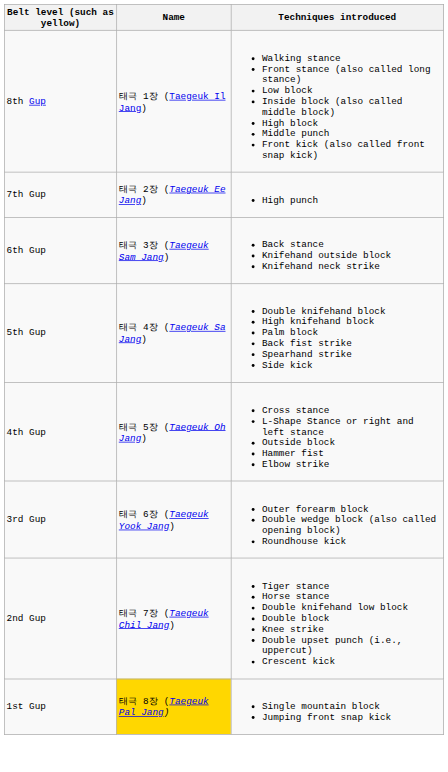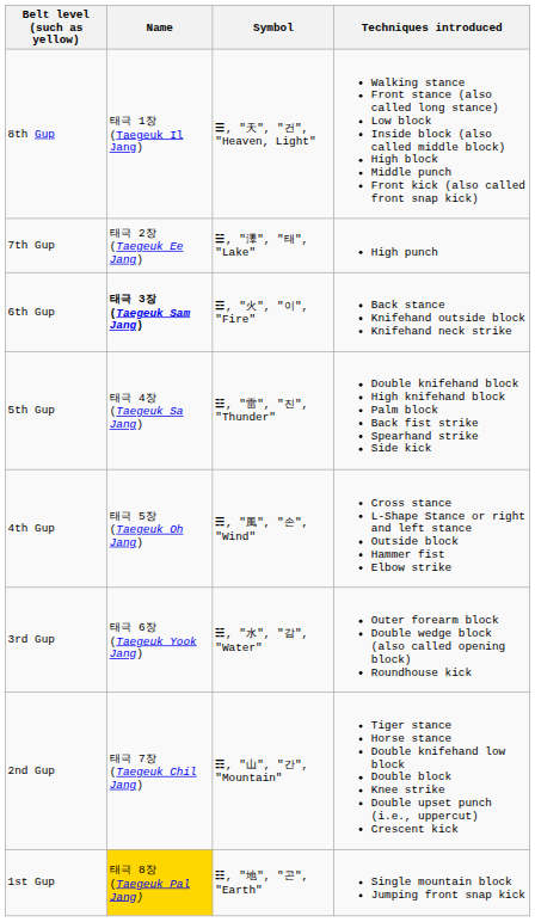 <table class="wikitable">
 <tr>
 <th>Belt level (such as yellow)</th>
 <th>Name</th>
+<th>Symbol</th>
 <th>Techniques introduced</th>
 </tr>
 <tr>
 <td>8th <a href='#'>Gup</a></td>
 <td>태극 1장 (<a href='#'>Taegeuk Il Jang</a>)</td>
+<td><strong>☰</strong>, "天", "건", "Heaven, Light"</td>
 <td><br><ul><li>Walking stance</li><li>Front stance (also called long stance)</li><li>Low block</li><li>Inside block (also called middle block)</li><li>High block</li><li>Middle punch</li><li>Front kick (also called front snap kick)</li></ul></td>
 </tr>
 <tr>
 <td>7th Gup</td>
 <td>태극 2장 (<em><a href='#'>Taegeuk Ee Jang</a></em>)</td>
+<td><strong>☱</strong>, "澤", "태", "Lake"</td>
 <td><br><ul><li>High punch</li></ul></td>
 </tr>
 <tr>
 <td>6th Gup</td>
-<td>태극 3장 (<em><a href='#'>Taegeuk Sam Jang</a></em>)</td>
+<td><strong>태극 3장 (<em><a href='#'>Taegeuk Sam Jang</a></em>)</strong></td>
+<td><strong>☲</strong>, "火", "이", "Fire"</td>
 <td><br><ul><li>Back stance</li><li>Knifehand outside block</li><li>Knifehand neck strike</li></ul></td>
 </tr>
 <tr>
 <td>5th Gup</td>
 <td>태극 4장 (<em><a href='#'>Taegeuk Sa Jang</a></em>)</td>
+<td><strong>☳</strong>, "雷", "진", "Thunder"</td>
 <td><br><ul><li>Double knifehand block</li><li>High knifehand block</li><li>Palm block</li><li>Back fist strike</li><li>Spearhand strike</li><li>Side kick</li></ul></td>
 </tr>
 <tr>
 <td>4th Gup</td>
 <td>태극 5장 (<em><a href='#'>Taegeuk Oh Jang</a></em>)</td>
+<td><strong>☴</strong>, "風", "손", "Wind"</td>
 <td><br><ul><li>Cross stance</li><li>L-Shape Stance or right and left stance</li><li>Outside block</li><li>Hammer fist</li><li>Elbow strike</li></ul></td>
 </tr>
 <tr>
 <td>3rd Gup</td>
 <td>태극 6장 (<em><a href='#'>Taegeuk Yook Jang</a></em>)</td>
+<td><strong>☵</strong>, "水", "감", "Water"</td>
 <td><br><ul><li>Outer forearm block</li><li>Double wedge block (also called opening block)</li><li>Roundhouse kick</li></ul></td>
 </tr>
 <tr>
 <td>2nd Gup</td>
 <td>태극 7장 (<em><a href='#'>Taegeuk Chil Jang</a></em>)</td>
+<td><strong>☶</strong>, "山", "간", "Mountain"</td>
 <td><br><ul><li>Tiger stance</li><li>Horse stance</li><li>Double knifehand low block</li><li>Double block</li><li>Knee strike</li><li>Double upset punch (i.e., uppercut)</li><li>Crescent kick</li></ul></td>
 </tr>
 <tr>
 <td>1st Gup</td>
 <td style="background: gold;">태극 8장 (<em><a href='#'>Taegeuk Pal Jang</a>)</em></td>
+<td><strong>☷</strong>, "地", "곤", "Earth"</td>
 <td><br><ul><li>Single mountain block</li><li>Jumping front snap kick</li></ul></td>
 </tr>
 </table>
